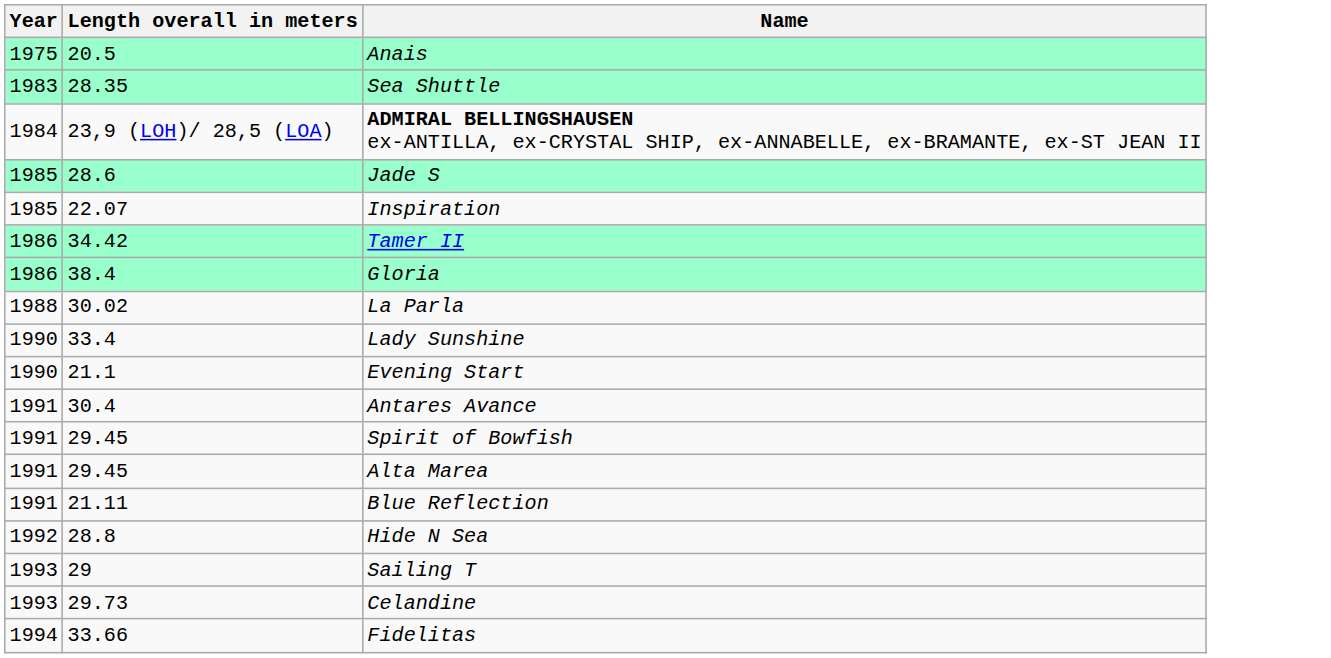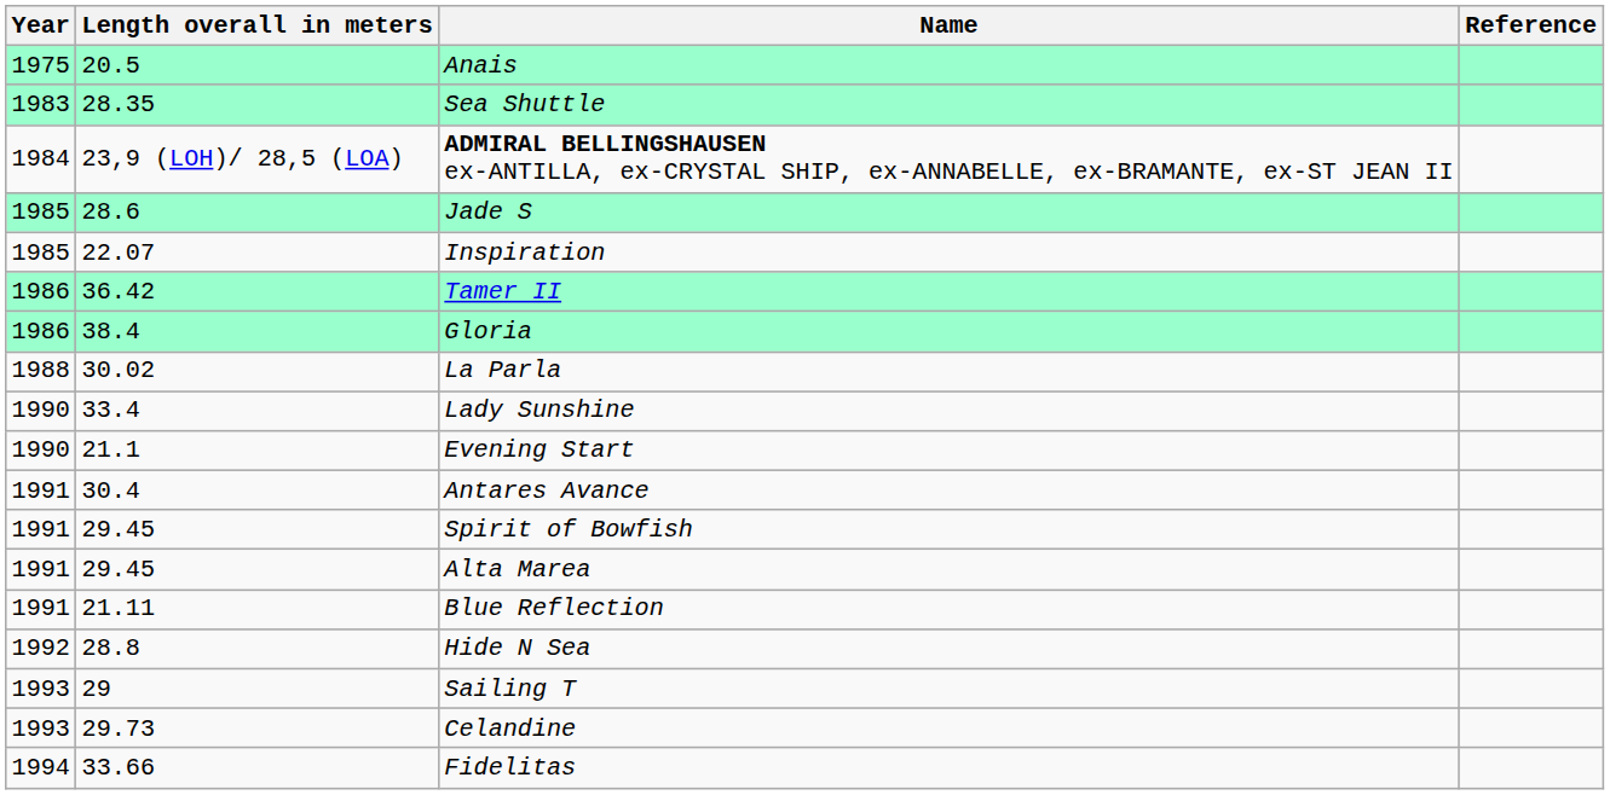 <table class="wikitable sortable">
 <tr>
 <th>Year</th>
 <th>Length overall in meters</th>
 <th>Name</th>
+<th>Reference</th>
 </tr>
 <tr style="background:#9fc;">
 <td>1975</td>
 <td>20.5</td>
 <td><em>Anais</em></td>
+<td></td>
 </tr>
 <tr style="background:#9fc;">
 <td>1983</td>
 <td>28.35</td>
 <td><em>Sea Shuttle</em></td>
+<td></td>
 </tr>
 <tr>
 <td>1984</td>
 <td>23,9 (<a href='#'>LOH</a>)/ 28,5 (<a href='#'>LOA</a>)</td>
 <td><strong>ADMIRAL BELLINGSHAUSEN</strong> <br>ex-ANTILLA, ex-CRYSTAL SHIP, ex-ANNABELLE, ex-BRAMANTE, ex-ST JEAN II</td>
+<td> </td>
 </tr>
 <tr style="background:#9fc;">
 <td>1985</td>
 <td>28.6</td>
 <td><em>Jade S</em></td>
+<td></td>
 </tr>
 <tr>
 <td>1985</td>
 <td>22.07</td>
 <td><em>Inspiration</em></td>
+<td></td>
 </tr>
 <tr style="background:#9fc;">
 <td>1986</td>
-<td>34.42</td>
+<td>36.42</td>
 <td><em><a href='#'>Tamer II</a></em></td>
+<td></td>
 </tr>
 <tr style="background:#9fc;">
 <td>1986</td>
 <td>38.4</td>
 <td><em>Gloria</em></td>
+<td></td>
 </tr>
 <tr>
 <td>1988</td>
 <td>30.02</td>
 <td><em>La Parla</em></td>
+<td></td>
 </tr>
 <tr>
 <td>1990</td>
 <td>33.4</td>
 <td><em>Lady Sunshine</em></td>
+<td></td>
 </tr>
 <tr>
 <td>1990</td>
 <td>21.1</td>
 <td><em>Evening Start</em></td>
+<td></td>
 </tr>
 <tr>
 <td>1991</td>
 <td>30.4</td>
 <td><em>Antares Avance</em></td>
+<td></td>
 </tr>
 <tr>
 <td>1991</td>
 <td>29.45</td>
 <td><em>Spirit of Bowfish</em></td>
+<td></td>
 </tr>
 <tr>
 <td>1991</td>
 <td>29.45</td>
 <td><em>Alta Marea</em></td>
+<td></td>
 </tr>
 <tr>
 <td>1991</td>
 <td>21.11</td>
 <td><em>Blue Reflection</em></td>
+<td></td>
 </tr>
 <tr>
 <td>1992</td>
 <td>28.8</td>
 <td><em>Hide N Sea</em></td>
+<td></td>
 </tr>
 <tr>
 <td>1993</td>
 <td>29</td>
 <td><em>Sailing T</em></td>
+<td></td>
 </tr>
 <tr>
 <td>1993</td>
 <td>29.73</td>
 <td><em>Celandine</em></td>
+<td></td>
 </tr>
 <tr>
 <td>1994</td>
 <td>33.66</td>
 <td><em>Fidelitas</em></td>
+<td></td>
 </tr>
 </table>
